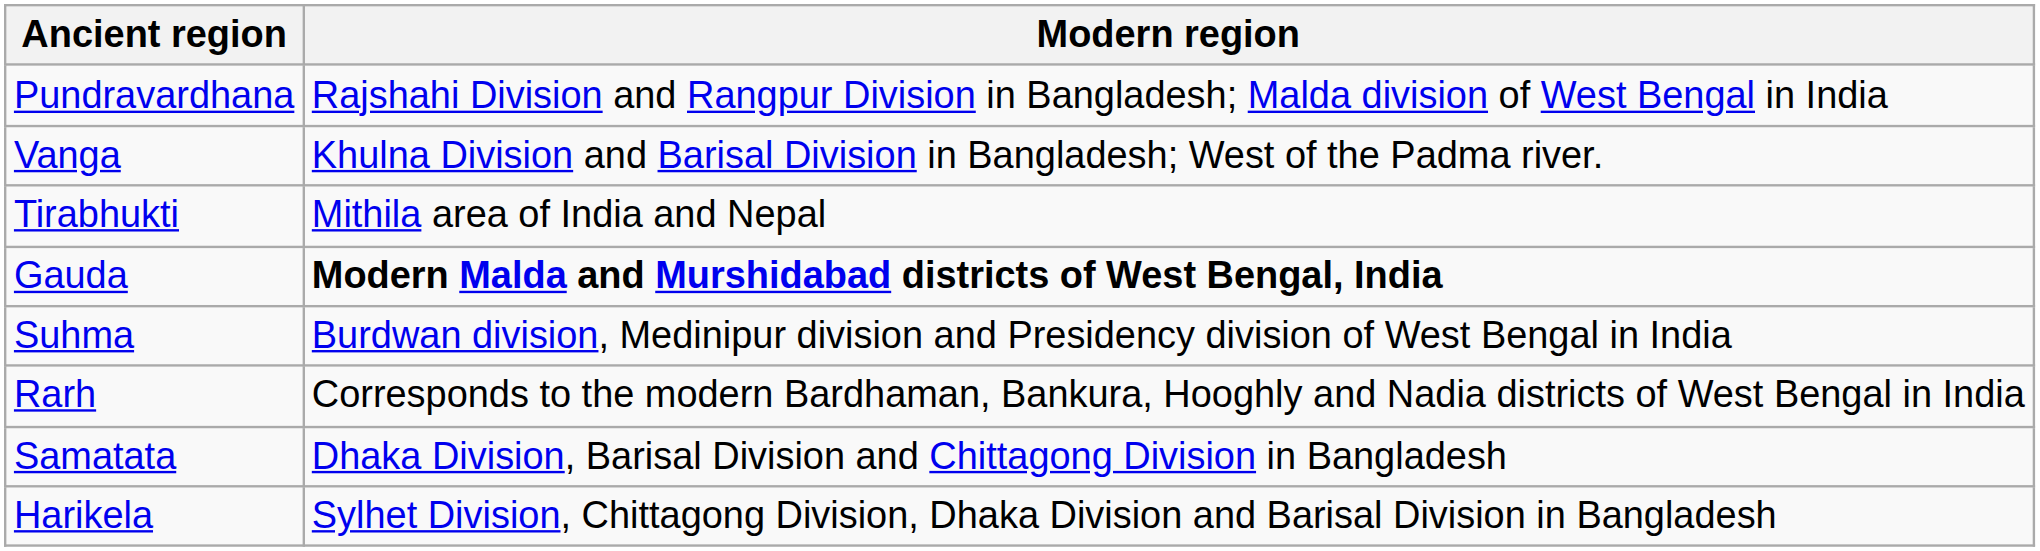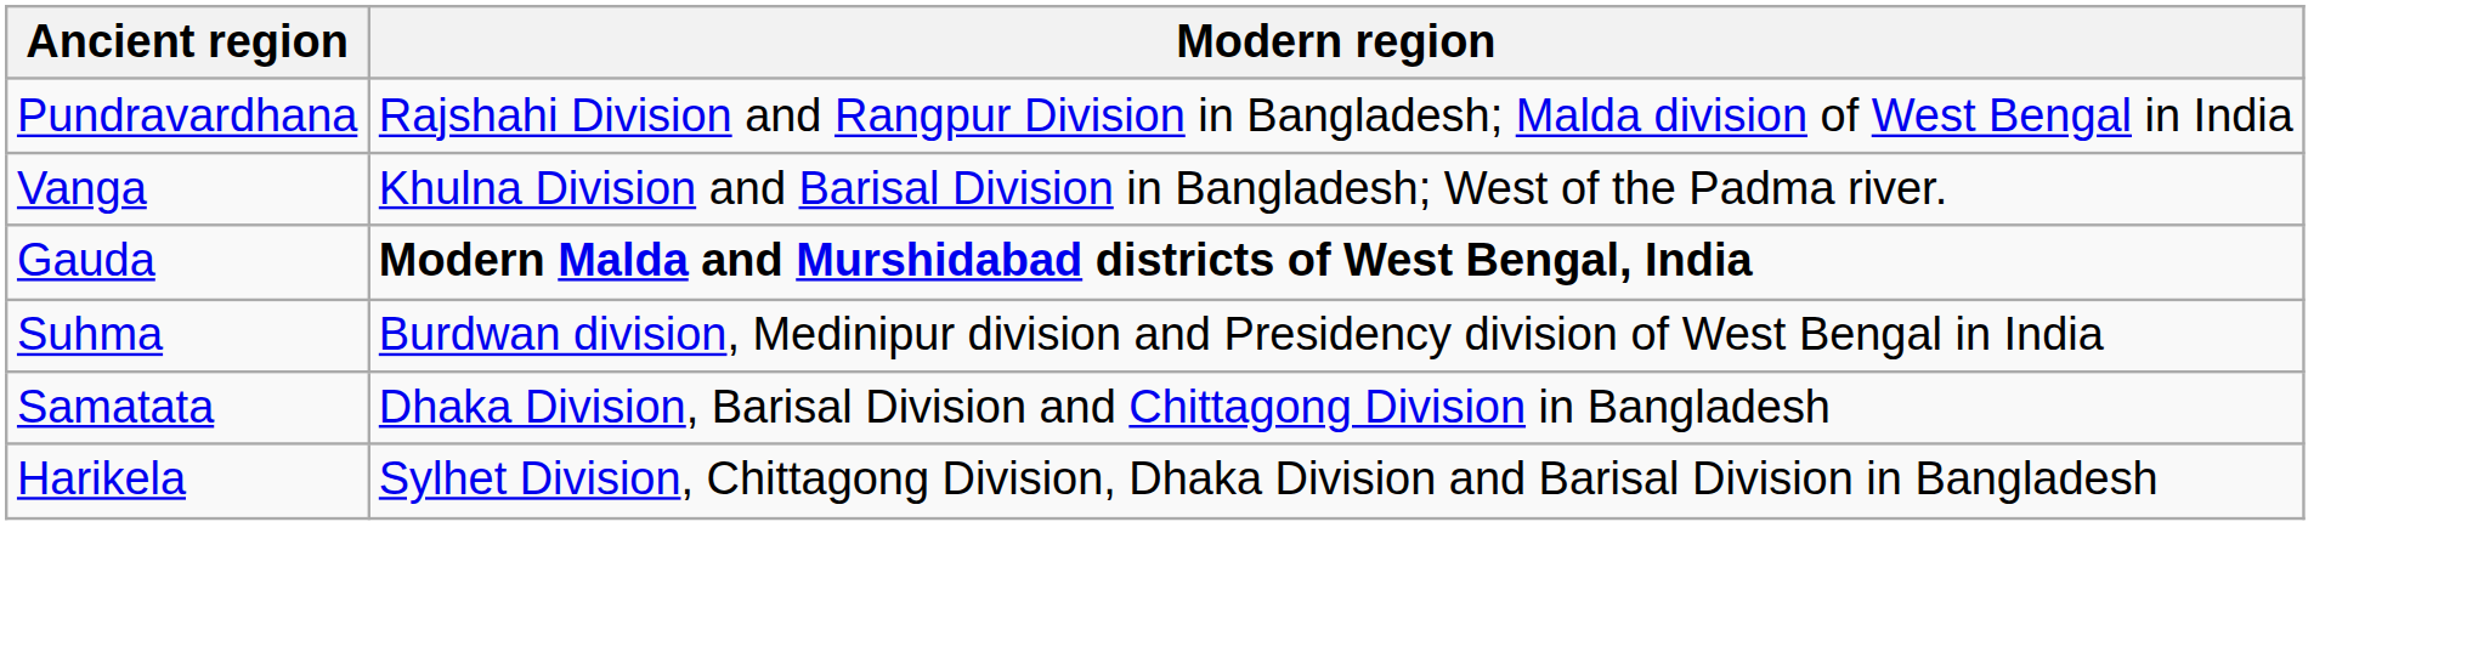 <table class="wikitable">
 <tr>
 <th>Ancient region</th>
 <th>Modern region</th>
 </tr>
 <tr>
 <td><a href='#'>Pundravardhana</a></td>
 <td><a href='#'>Rajshahi Division</a> and <a href='#'>Rangpur Division</a> in Bangladesh; <a href='#'>Malda division</a> of <a href='#'>West Bengal</a> in India</td>
 </tr>
 <tr>
 <td><a href='#'>Vanga</a></td>
 <td><a href='#'>Khulna Division</a> and <a href='#'>Barisal Division</a> in Bangladesh; West of the Padma river.</td>
 </tr>
 <tr>
-<td><a href='#'>Tirabhukti</a></td>
-<td><a href='#'>Mithila</a> area of India and Nepal</td>
-</tr>
-<tr>
 <td><a href='#'>Gauda</a></td>
 <td><strong>Modern <a href='#'>Malda</a> and <a href='#'>Murshidabad</a> districts of West Bengal, India</strong></td>
 </tr>
 <tr>
 <td><a href='#'>Suhma</a></td>
 <td><a href='#'>Burdwan division</a>, Medinipur division and Presidency division of West Bengal in India</td>
-</tr>
-<tr>
-<td><a href='#'>Rarh</a></td>
-<td>Corresponds to the modern Bardhaman, Bankura, Hooghly and Nadia districts of West Bengal in India</td>
 </tr>
 <tr>
 <td><a href='#'>Samatata</a></td>
 <td><a href='#'>Dhaka Division</a>, Barisal Division and <a href='#'>Chittagong Division</a> in Bangladesh</td>
 </tr>
 <tr>
 <td><a href='#'>Harikela</a></td>
 <td><a href='#'>Sylhet Division</a>, Chittagong Division, Dhaka Division and Barisal Division in Bangladesh</td>
 </tr>
 </table>
